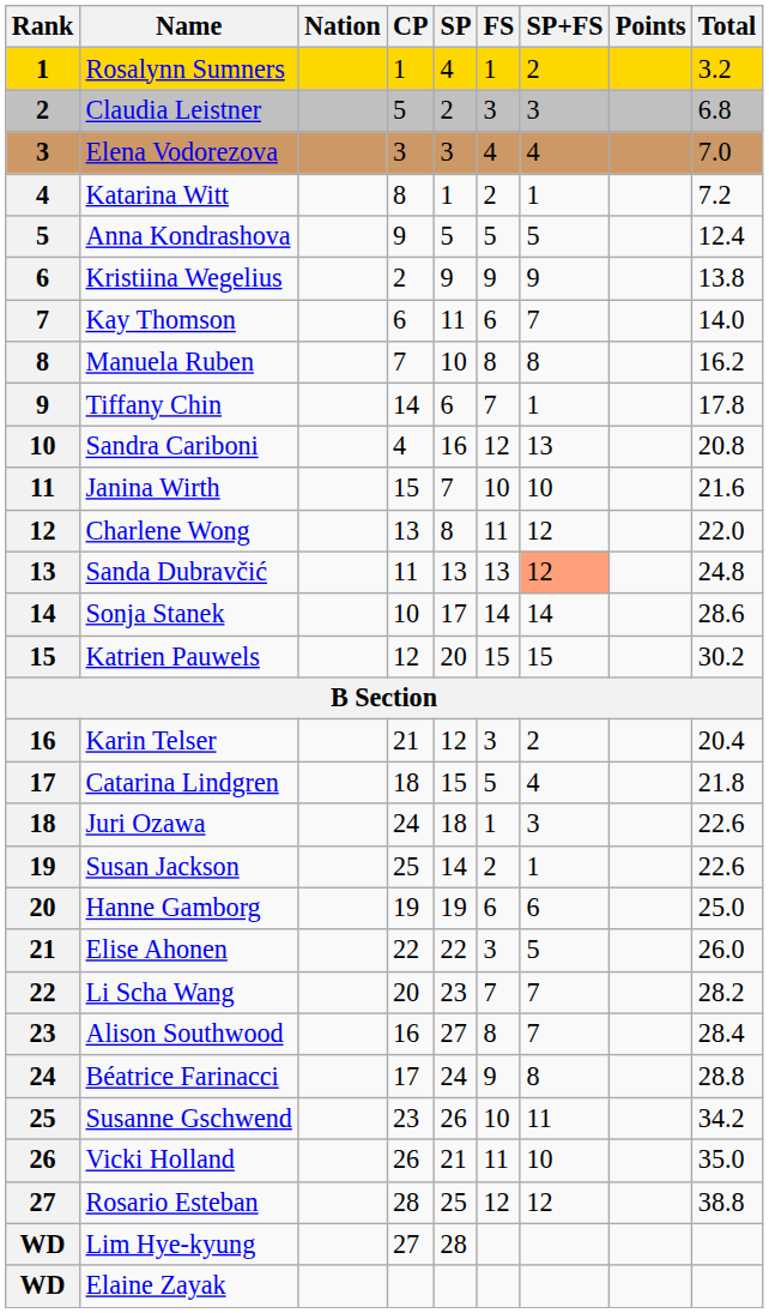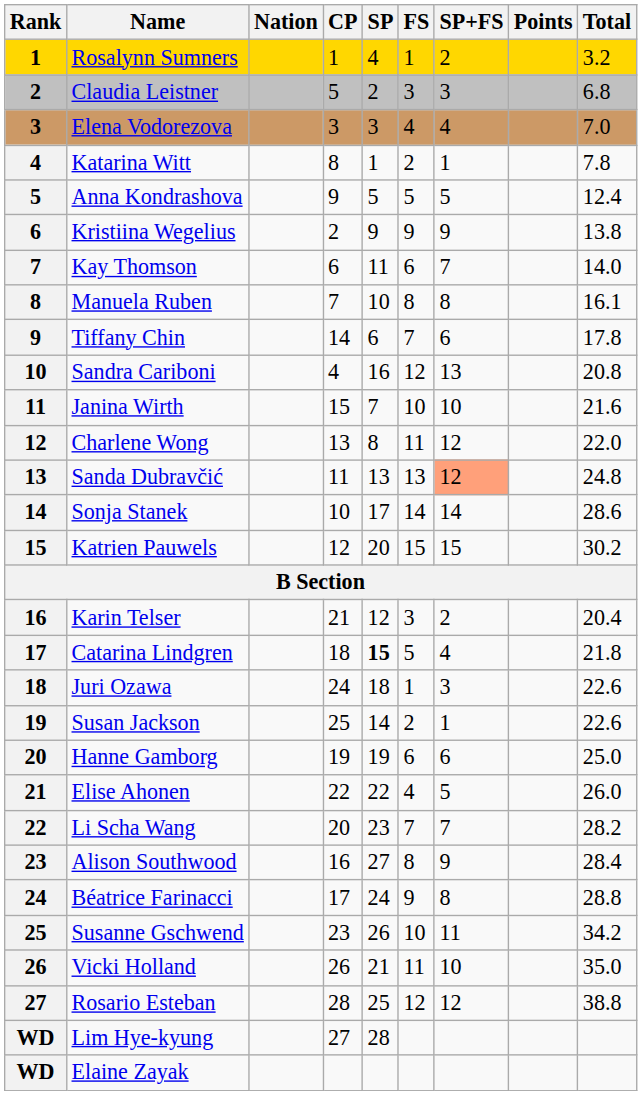 <table class="wikitable">
 <tr>
 <th>Rank</th>
 <th>Name</th>
 <th>Nation</th>
 <th>CP</th>
 <th>SP</th>
 <th>FS</th>
 <th>SP+FS</th>
 <th>Points</th>
 <th>Total</th>
 </tr>
 <tr bgcolor=gold>
 <td align=center><strong>1</strong></td>
 <td><a href='#'>Rosalynn Sumners</a></td>
 <td></td>
 <td>1</td>
 <td>4</td>
 <td>1</td>
 <td>2</td>
 <td></td>
 <td>3.2</td>
 </tr>
 <tr bgcolor=silver>
 <td align=center><strong>2</strong></td>
 <td><a href='#'>Claudia Leistner</a></td>
 <td></td>
 <td>5</td>
 <td>2</td>
 <td>3</td>
 <td>3</td>
 <td></td>
 <td>6.8</td>
 </tr>
 <tr bgcolor=cc9966>
 <td align=center><strong>3</strong></td>
 <td><a href='#'>Elena Vodorezova</a></td>
 <td></td>
 <td>3</td>
 <td>3</td>
 <td>4</td>
 <td>4</td>
 <td></td>
 <td>7.0</td>
 </tr>
 <tr>
 <th>4</th>
 <td><a href='#'>Katarina Witt</a></td>
 <td></td>
 <td>8</td>
 <td>1</td>
 <td>2</td>
 <td>1</td>
 <td></td>
-<td>7.2</td>
+<td>7.8</td>
 </tr>
 <tr>
 <th>5</th>
 <td><a href='#'>Anna Kondrashova</a></td>
 <td></td>
 <td>9</td>
 <td>5</td>
 <td>5</td>
 <td>5</td>
 <td></td>
 <td>12.4</td>
 </tr>
 <tr>
 <th>6</th>
 <td><a href='#'>Kristiina Wegelius</a></td>
 <td></td>
 <td>2</td>
 <td>9</td>
 <td>9</td>
 <td>9</td>
 <td></td>
 <td>13.8</td>
 </tr>
 <tr>
 <th>7</th>
 <td><a href='#'>Kay Thomson</a></td>
 <td></td>
 <td>6</td>
 <td>11</td>
 <td>6</td>
 <td>7</td>
 <td></td>
 <td>14.0</td>
 </tr>
 <tr>
 <th>8</th>
 <td><a href='#'>Manuela Ruben</a></td>
 <td></td>
 <td>7</td>
 <td>10</td>
 <td>8</td>
 <td>8</td>
 <td></td>
-<td>16.2</td>
+<td>16.1</td>
 </tr>
 <tr>
 <th>9</th>
 <td><a href='#'>Tiffany Chin</a></td>
 <td></td>
 <td>14</td>
 <td>6</td>
 <td>7</td>
-<td>1</td>
+<td>6</td>
 <td></td>
 <td>17.8</td>
 </tr>
 <tr>
 <th>10</th>
 <td><a href='#'>Sandra Cariboni</a></td>
 <td></td>
 <td>4</td>
 <td>16</td>
 <td>12</td>
 <td>13</td>
 <td></td>
 <td>20.8</td>
 </tr>
 <tr>
 <th>11</th>
 <td><a href='#'>Janina Wirth</a></td>
 <td></td>
 <td>15</td>
 <td>7</td>
 <td>10</td>
 <td>10</td>
 <td></td>
 <td>21.6</td>
 </tr>
 <tr>
 <th>12</th>
 <td><a href='#'>Charlene Wong</a></td>
 <td></td>
 <td>13</td>
 <td>8</td>
 <td>11</td>
 <td>12</td>
 <td></td>
 <td>22.0</td>
 </tr>
 <tr>
 <th>13</th>
 <td><a href='#'>Sanda Dubravčić</a></td>
 <td></td>
 <td>11</td>
 <td>13</td>
 <td>13</td>
 <td style="background: lightsalmon;">12</td>
 <td></td>
 <td>24.8</td>
 </tr>
 <tr>
 <th>14</th>
 <td><a href='#'>Sonja Stanek</a></td>
 <td></td>
 <td>10</td>
 <td>17</td>
 <td>14</td>
 <td>14</td>
 <td></td>
 <td>28.6</td>
 </tr>
 <tr>
 <th>15</th>
 <td><a href='#'>Katrien Pauwels</a></td>
 <td></td>
 <td>12</td>
 <td>20</td>
 <td>15</td>
 <td>15</td>
 <td></td>
 <td>30.2</td>
 </tr>
 <tr>
 <th colspan=9>B Section</th>
 </tr>
 <tr>
 <th>16</th>
 <td><a href='#'>Karin Telser</a></td>
 <td></td>
 <td>21</td>
 <td>12</td>
 <td>3</td>
 <td>2</td>
 <td></td>
 <td>20.4</td>
 </tr>
 <tr>
 <th>17</th>
 <td><a href='#'>Catarina Lindgren</a></td>
 <td></td>
 <td>18</td>
-<td>15</td>
+<td><strong>15</strong></td>
 <td>5</td>
 <td>4</td>
 <td></td>
 <td>21.8</td>
 </tr>
 <tr>
 <th>18</th>
 <td><a href='#'>Juri Ozawa</a></td>
 <td></td>
 <td>24</td>
 <td>18</td>
 <td>1</td>
 <td>3</td>
 <td></td>
 <td>22.6</td>
 </tr>
 <tr>
 <th>19</th>
 <td><a href='#'>Susan Jackson</a></td>
 <td></td>
 <td>25</td>
 <td>14</td>
 <td>2</td>
 <td>1</td>
 <td></td>
 <td>22.6</td>
 </tr>
 <tr>
 <th>20</th>
 <td><a href='#'>Hanne Gamborg</a></td>
 <td></td>
 <td>19</td>
 <td>19</td>
 <td>6</td>
 <td>6</td>
 <td></td>
 <td>25.0</td>
 </tr>
 <tr>
 <th>21</th>
 <td><a href='#'>Elise Ahonen</a></td>
 <td></td>
 <td>22</td>
 <td>22</td>
-<td>3</td>
+<td>4</td>
 <td>5</td>
 <td></td>
 <td>26.0</td>
 </tr>
 <tr>
 <th>22</th>
 <td><a href='#'>Li Scha Wang</a></td>
 <td></td>
 <td>20</td>
 <td>23</td>
 <td>7</td>
 <td>7</td>
 <td></td>
 <td>28.2</td>
 </tr>
 <tr>
 <th>23</th>
 <td><a href='#'>Alison Southwood</a></td>
 <td></td>
 <td>16</td>
 <td>27</td>
 <td>8</td>
-<td>7</td>
+<td>9</td>
 <td></td>
 <td>28.4</td>
 </tr>
 <tr>
 <th>24</th>
 <td><a href='#'>Béatrice Farinacci</a></td>
 <td></td>
 <td>17</td>
 <td>24</td>
 <td>9</td>
 <td>8</td>
 <td></td>
 <td>28.8</td>
 </tr>
 <tr>
 <th>25</th>
 <td><a href='#'>Susanne Gschwend</a></td>
 <td></td>
 <td>23</td>
 <td>26</td>
 <td>10</td>
 <td>11</td>
 <td></td>
 <td>34.2</td>
 </tr>
 <tr>
 <th>26</th>
 <td><a href='#'>Vicki Holland</a></td>
 <td></td>
 <td>26</td>
 <td>21</td>
 <td>11</td>
 <td>10</td>
 <td></td>
 <td>35.0</td>
 </tr>
 <tr>
 <th>27</th>
 <td><a href='#'>Rosario Esteban</a></td>
 <td></td>
 <td>28</td>
 <td>25</td>
 <td>12</td>
 <td>12</td>
 <td></td>
 <td>38.8</td>
 </tr>
 <tr>
 <th>WD</th>
 <td><a href='#'>Lim Hye-kyung</a></td>
 <td></td>
 <td>27</td>
 <td>28</td>
 <td></td>
 <td></td>
 <td></td>
 <td></td>
 </tr>
 <tr>
 <th>WD</th>
 <td><a href='#'>Elaine Zayak</a></td>
 <td></td>
 <td></td>
 <td></td>
 <td></td>
 <td></td>
 <td></td>
 <td></td>
 </tr>
 </table>
